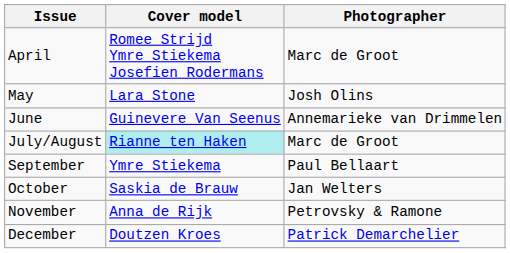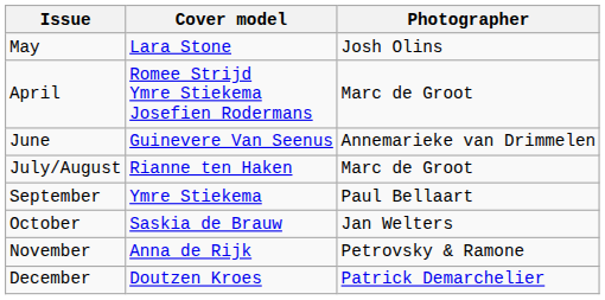 <table class="sortable wikitable">
 <tr>
 <th>Issue</th>
 <th>Cover model</th>
 <th>Photographer</th>
 </tr>
 <tr>
+<td>May</td>
+<td><a href='#'>Lara Stone</a></td>
+<td>Josh Olins</td>
+</tr>
+<tr>
 <td>April</td>
 <td><a href='#'>Romee Strijd</a><br><a href='#'>Ymre Stiekema</a><br><a href='#'>Josefien Rodermans</a></td>
 <td>Marc de Groot</td>
-</tr>
-<tr>
-<td>May</td>
-<td><a href='#'>Lara Stone</a></td>
-<td>Josh Olins</td>
 </tr>
 <tr>
 <td>June</td>
 <td><a href='#'>Guinevere Van Seenus</a></td>
 <td>Annemarieke van Drimmelen</td>
 </tr>
 <tr>
 <td>July/August</td>
-<td style="background: paleturquoise;"><a href='#'>Rianne ten Haken</a></td>
+<td><a href='#'>Rianne ten Haken</a></td>
 <td>Marc de Groot</td>
 </tr>
 <tr>
 <td>September</td>
 <td><a href='#'>Ymre Stiekema</a></td>
 <td>Paul Bellaart</td>
 </tr>
 <tr>
 <td>October</td>
 <td><a href='#'>Saskia de Brauw</a></td>
 <td>Jan Welters</td>
 </tr>
 <tr>
 <td>November</td>
 <td><a href='#'>Anna de Rijk</a></td>
 <td>Petrovsky & Ramone</td>
 </tr>
 <tr>
 <td>December</td>
 <td><a href='#'>Doutzen Kroes</a></td>
 <td><a href='#'>Patrick Demarchelier</a></td>
 </tr>
 </table>
